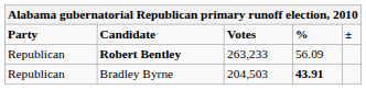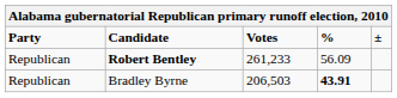 <table class="wikitable">
 <tr>
 <th colspan="5">Alabama gubernatorial Republican primary runoff election, 2010</th>
 </tr>
 <tr>
 <td><strong>Party</strong></td>
 <td><strong>Candidate</strong></td>
 <td><strong>Votes</strong></td>
 <td><strong>%</strong></td>
 <td><strong>±</strong></td>
 </tr>
 <tr>
 <td>Republican</td>
 <td><strong>Robert Bentley</strong></td>
-<td>263,233</td>
+<td>261,233</td>
 <td>56.09</td>
 <td></td>
 </tr>
 <tr>
 <td>Republican</td>
 <td>Bradley Byrne</td>
-<td>204,503</td>
+<td>206,503</td>
 <td><strong>43.91</strong></td>
 <td></td>
 </tr>
 </table>
